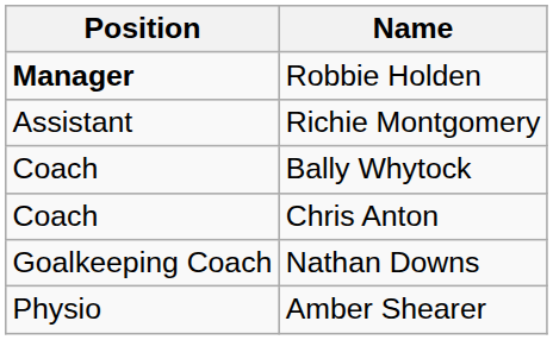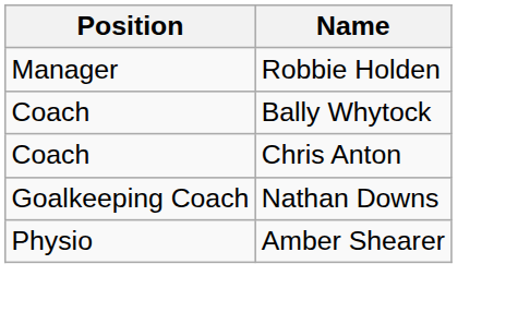 <table class="wikitable">
 <tr>
 <th>Position</th>
 <th>Name</th>
 </tr>
 <tr>
-<td><strong>Manager</strong></td>
+<td>Manager</td>
 <td> Robbie Holden</td>
-</tr>
-<tr>
-<td>Assistant</td>
-<td> Richie Montgomery</td>
 </tr>
 <tr>
 <td>Coach</td>
 <td> Bally Whytock</td>
 </tr>
 <tr>
 <td>Coach</td>
 <td> Chris Anton</td>
 </tr>
 <tr>
 <td>Goalkeeping Coach</td>
 <td> Nathan Downs</td>
 </tr>
 <tr>
 <td>Physio</td>
 <td> Amber Shearer</td>
 </tr>
 </table>
